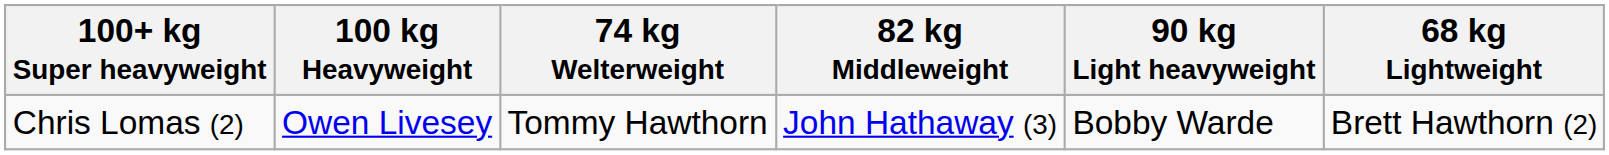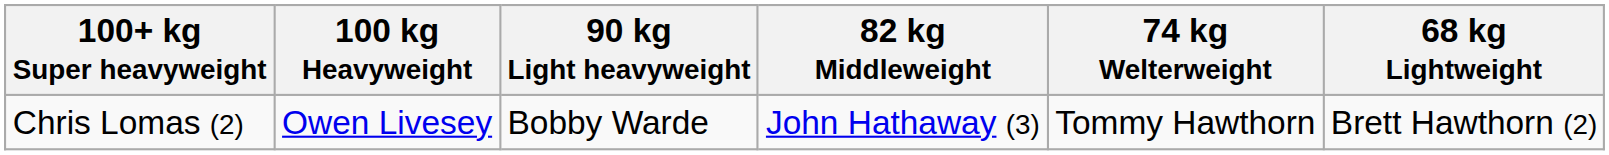 <table class="wikitable">
 <tr>
 <th>100+ kg<br><small>Super heavyweight</small></th>
 <th>100 kg<br><small>Heavyweight</small></th>
+<th>90 kg<br><small>Light heavyweight</small></th>
+<th>82 kg<br><small>Middleweight</small></th>
 <th>74 kg<br><small>Welterweight</small></th>
-<th>82 kg<br><small>Middleweight</small></th>
-<th>90 kg<br><small>Light heavyweight</small></th>
 <th>68 kg<br><small>Lightweight</small></th>
 </tr>
 <tr>
 <td>Chris Lomas <small>(2)</small><br><small></small> <small></small></td>
 <td><a href='#'>Owen Livesey</a><br><small></small> <small></small></td>
+<td>Bobby Warde<br><small> </small></td>
+<td><a href='#'>John Hathaway</a> <small>(3)</small><br><small></small> <small></small></td>
 <td>Tommy Hawthorn<br><small></small> <small></small></td>
-<td><a href='#'>John Hathaway</a> <small>(3)</small><br><small></small> <small></small></td>
-<td>Bobby Warde<br><small> </small></td>
 <td>Brett Hawthorn <small>(2)</small><br><small> </small></td>
 </tr>
 </table>
